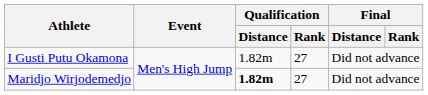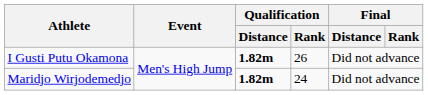 <table class="wikitable">
 <tr>
 <th rowspan="2">Athlete</th>
 <th rowspan="2">Event</th>
 <th colspan="2">Qualification</th>
 <th colspan="2">Final</th>
 </tr>
 <tr>
 <th>Distance</th>
 <th>Rank</th>
 <th>Distance</th>
 <th>Rank</th>
 </tr>
 <tr>
 <td><a href='#'>I Gusti Putu Okamona</a></td>
 <td rowspan="2"><a href='#'>Men's High Jump</a></td>
-<td>1.82m</td>
-<td>27</td>
+<td><strong>1.82m</strong></td>
+<td>26</td>
 <td colspan="2" align=center>Did not advance</td>
 </tr>
 <tr>
 <td><a href='#'>Maridjo Wirjodemedjo</a></td>
 <td><strong>1.82m</strong></td>
-<td>27</td>
+<td>24</td>
 <td colspan="2" align=center>Did not advance</td>
 </tr>
 </table>
